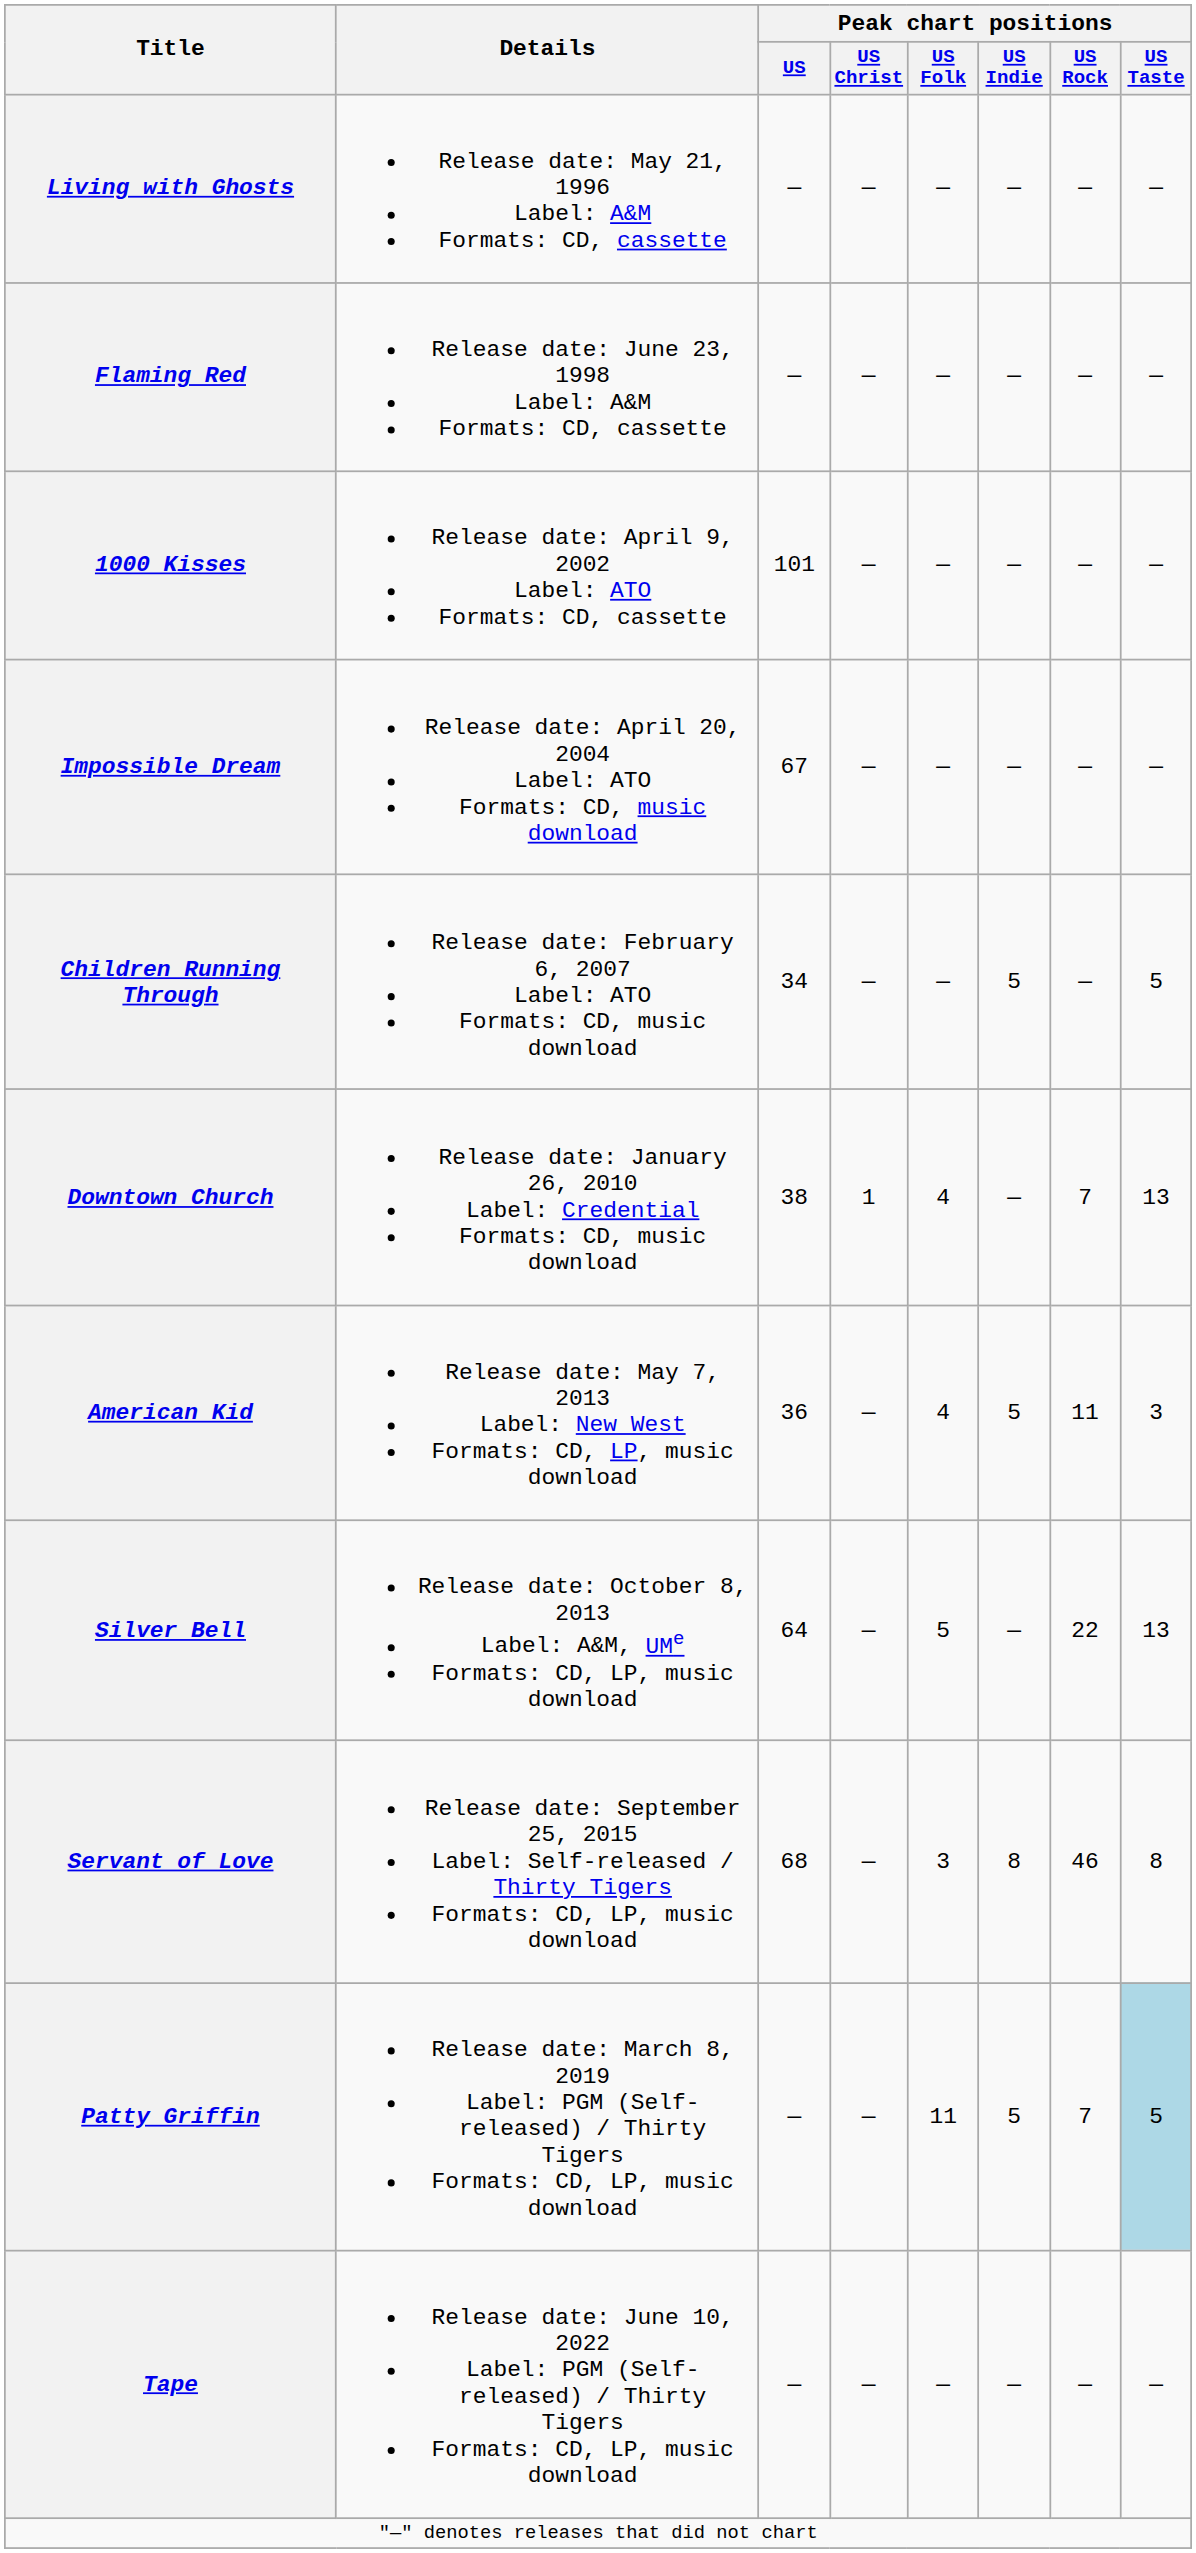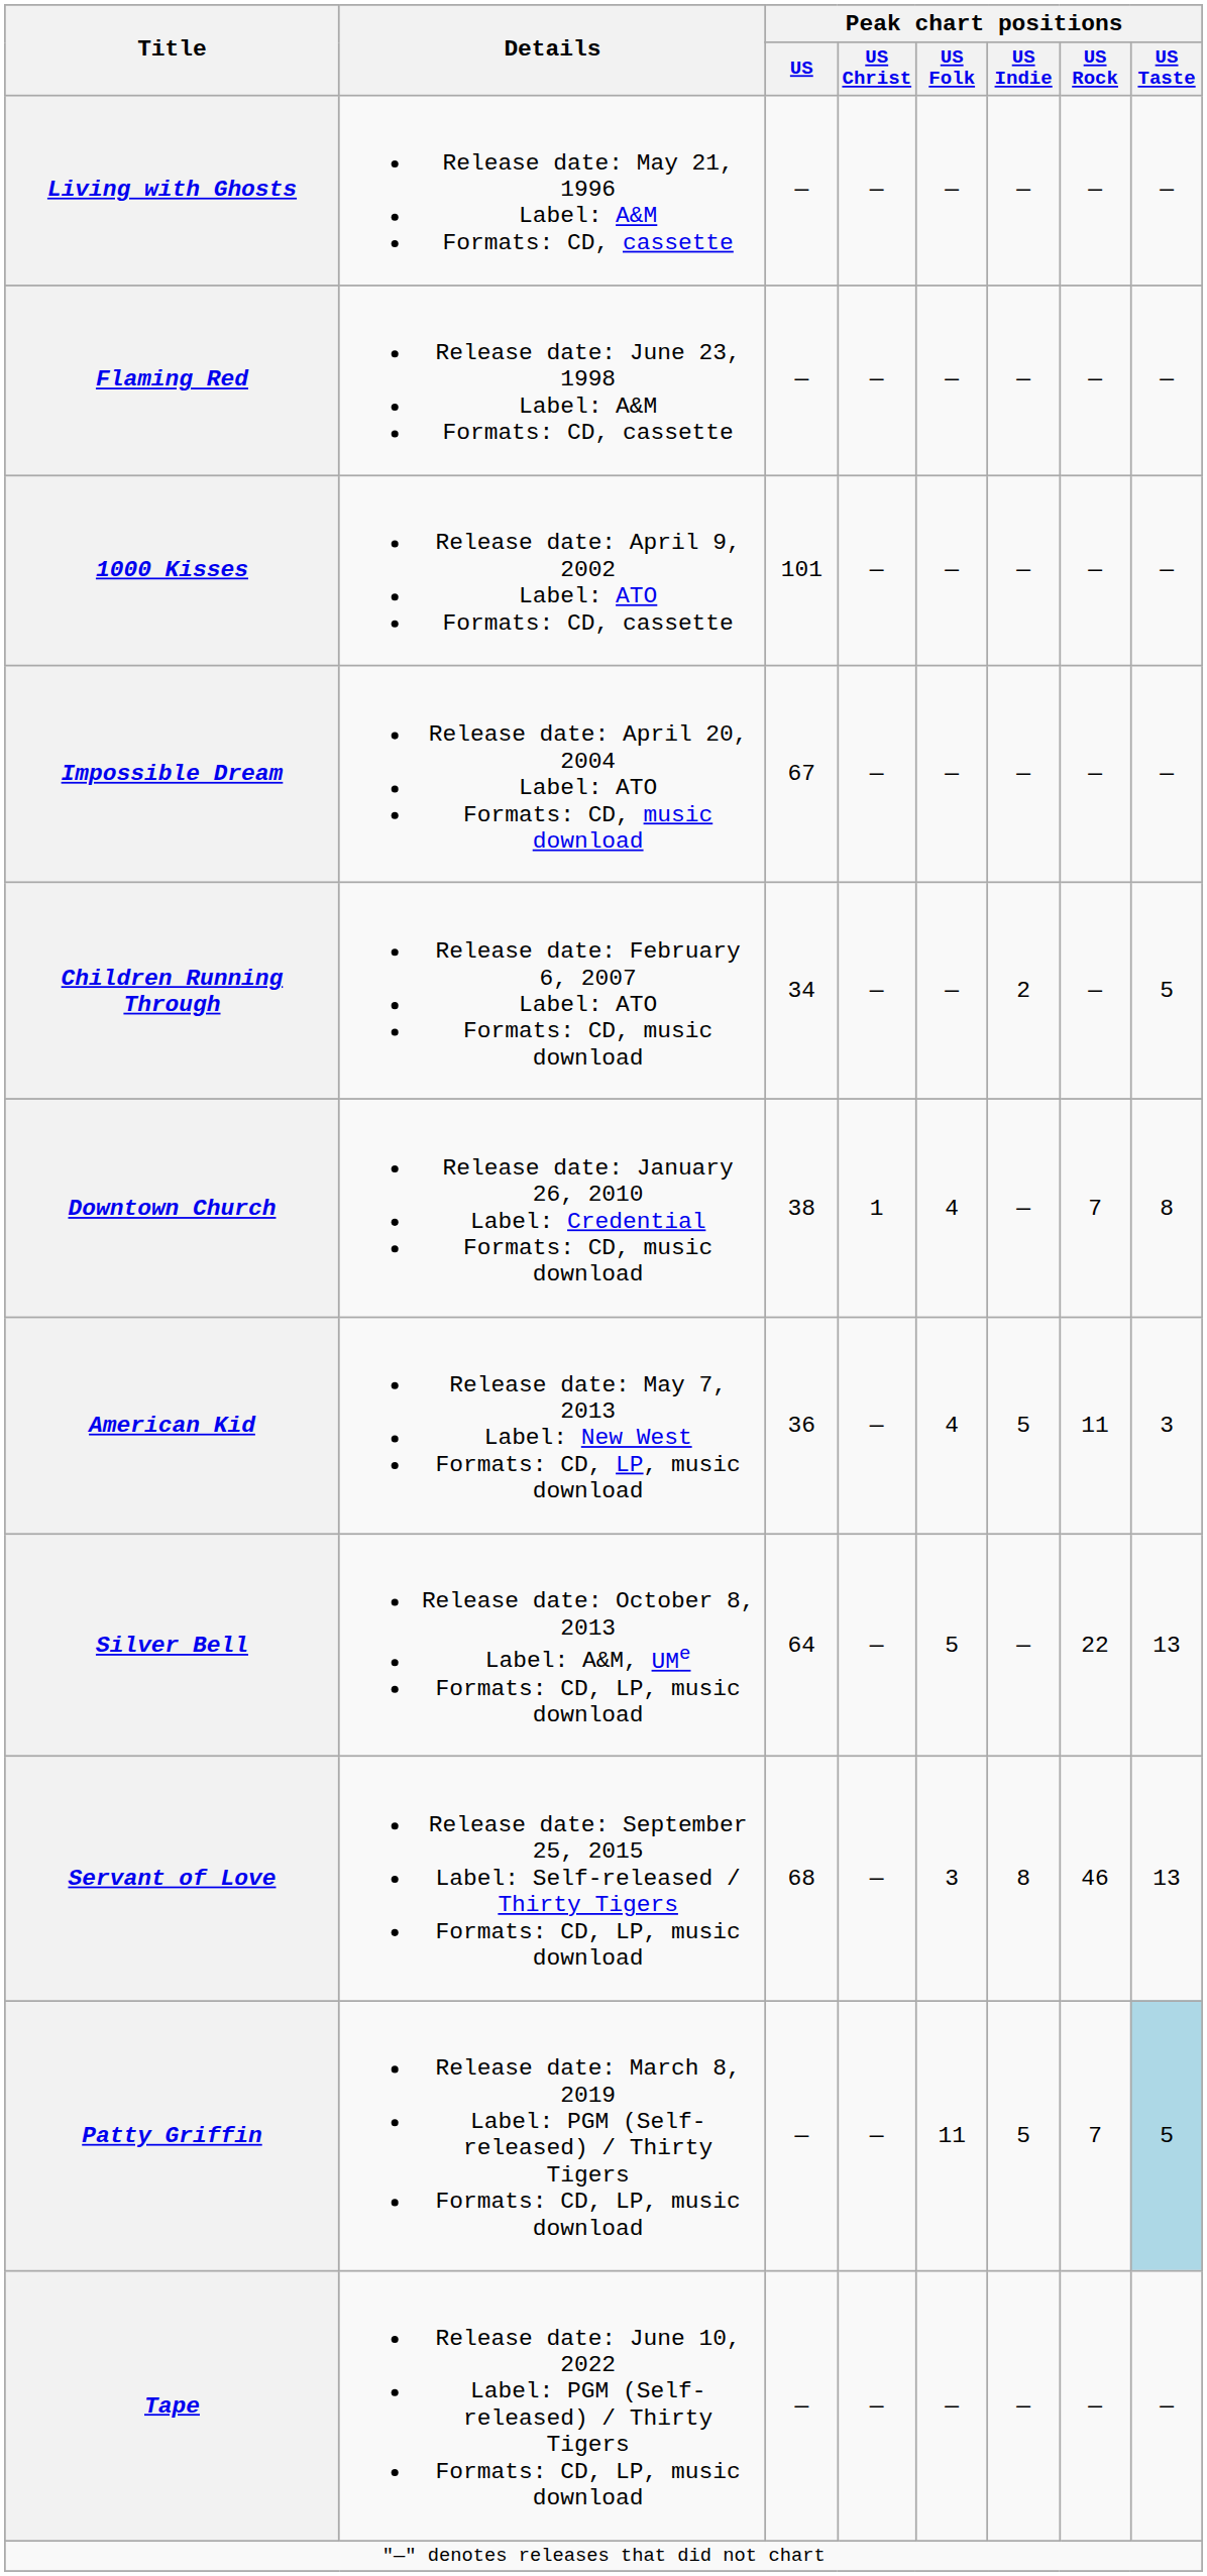 <table class="wikitable plainrowheaders" style="text-align:center;">
 <tr>
 <th rowspan="2" style="width:14em;">Title</th>
 <th rowspan="2" style="width:18em;">Details</th>
 <th colspan="6">Peak chart positions</th>
 </tr>
 <tr style="font-size:smaller;">
 <th width="35"><a href='#'>US</a><br></th>
 <th width="35"><a href='#'>US Christ</a><br></th>
 <th width="35"><a href='#'>US<br>Folk</a><br></th>
 <th width="35"><a href='#'>US Indie</a><br></th>
 <th width="35"><a href='#'>US Rock</a><br></th>
 <th width="35"><a href='#'>US Taste</a><br></th>
 </tr>
 <tr>
 <th scope="row"><em><a href='#'>Living with Ghosts</a></em></th>
 <td><br><ul><li>Release date: May 21, 1996</li><li>Label: <a href='#'>A&M</a></li><li>Formats: CD, <a href='#'>cassette</a></li></ul></td>
 <td>—</td>
 <td>—</td>
 <td>—</td>
 <td>—</td>
 <td>—</td>
 <td>—</td>
 </tr>
 <tr>
 <th scope="row"><em><a href='#'>Flaming Red</a></em></th>
 <td><br><ul><li>Release date: June 23, 1998</li><li>Label: A&M</li><li>Formats: CD, cassette</li></ul></td>
 <td>—</td>
 <td>—</td>
 <td>—</td>
 <td>—</td>
 <td>—</td>
 <td>—</td>
 </tr>
 <tr>
 <th scope="row"><em><a href='#'>1000 Kisses</a></em></th>
 <td><br><ul><li>Release date: April 9, 2002</li><li>Label: <a href='#'>ATO</a></li><li>Formats: CD, cassette</li></ul></td>
 <td>101</td>
 <td>—</td>
 <td>—</td>
 <td>—</td>
 <td>—</td>
 <td>—</td>
 </tr>
 <tr>
 <th scope="row"><em><a href='#'>Impossible Dream</a></em></th>
 <td><br><ul><li>Release date: April 20, 2004</li><li>Label: ATO</li><li>Formats: CD, <a href='#'>music download</a></li></ul></td>
 <td>67</td>
 <td>—</td>
 <td>—</td>
 <td>—</td>
 <td>—</td>
 <td>—</td>
 </tr>
 <tr>
 <th scope="row"><em><a href='#'>Children Running Through</a></em></th>
 <td><br><ul><li>Release date: February 6, 2007</li><li>Label: ATO</li><li>Formats: CD, music download</li></ul></td>
 <td>34</td>
 <td>—</td>
 <td>—</td>
-<td>5</td>
+<td>2</td>
 <td>—</td>
 <td>5</td>
 </tr>
 <tr>
 <th scope="row"><em><a href='#'>Downtown Church</a></em></th>
 <td><br><ul><li>Release date: January 26, 2010</li><li>Label: <a href='#'>Credential</a></li><li>Formats: CD, music download</li></ul></td>
 <td>38</td>
 <td>1</td>
 <td>4</td>
 <td>—</td>
 <td>7</td>
-<td>13</td>
+<td>8</td>
 </tr>
 <tr>
 <th scope="row"><em><a href='#'>American Kid</a></em></th>
 <td><br><ul><li>Release date: May 7, 2013</li><li>Label: <a href='#'>New West</a></li><li>Formats: CD, <a href='#'>LP</a>, music download</li></ul></td>
 <td>36</td>
 <td>—</td>
 <td>4</td>
 <td>5</td>
 <td>11</td>
 <td>3</td>
 </tr>
 <tr>
 <th scope="row"><em><a href='#'>Silver Bell</a></em></th>
 <td><br><ul><li>Release date: October 8, 2013</li><li>Label: A&M, <a href='#'>UM<sup>e</sup></a></li><li>Formats: CD, LP, music download</li></ul></td>
 <td>64</td>
 <td>—</td>
 <td>5</td>
 <td>—</td>
 <td>22</td>
 <td>13</td>
 </tr>
 <tr>
 <th scope="row"><em><a href='#'>Servant of Love</a></em></th>
 <td><br><ul><li>Release date: September 25, 2015</li><li>Label: Self-released / <a href='#'>Thirty Tigers</a></li><li>Formats: CD, LP, music download</li></ul></td>
 <td>68</td>
 <td>—</td>
 <td>3</td>
 <td>8</td>
 <td>46</td>
-<td>8</td>
+<td>13</td>
 </tr>
 <tr>
 <th scope="row"><em><a href='#'>Patty Griffin</a></em></th>
 <td><br><ul><li>Release date: March 8, 2019</li><li>Label: PGM (Self-released) / Thirty Tigers</li><li>Formats: CD, LP, music download</li></ul></td>
 <td>—</td>
 <td>—</td>
 <td>11</td>
 <td>5</td>
 <td>7</td>
 <td style="background: lightblue;">5</td>
 </tr>
 <tr>
 <th scope="row"><em><a href='#'>Tape</a></em></th>
 <td><br><ul><li>Release date: June 10, 2022</li><li>Label: PGM (Self-released) / Thirty Tigers</li><li>Formats: CD, LP, music download</li></ul></td>
 <td>—</td>
 <td>—</td>
 <td>—</td>
 <td>—</td>
 <td>—</td>
 <td>—</td>
 </tr>
 <tr>
 <td colspan="15" style="font-size:8pt">"—" denotes releases that did not chart</td>
 </tr>
 </table>
